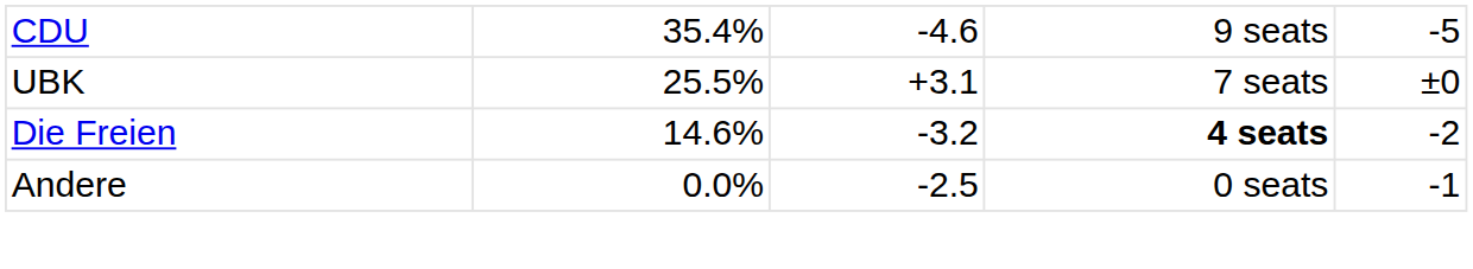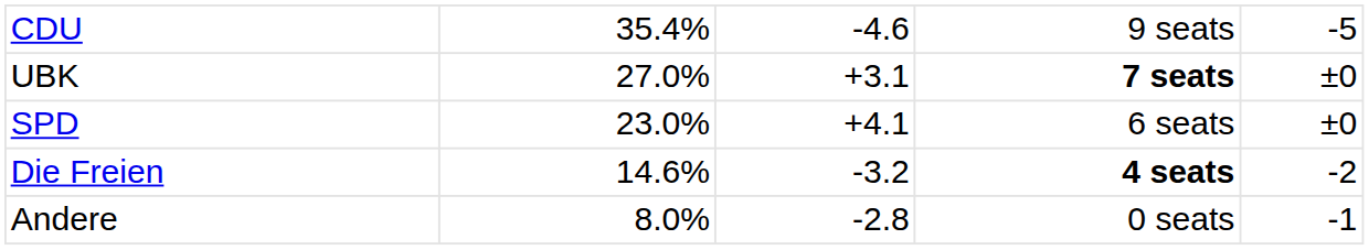 <table cellpadding="2" style="width:33%; background:#e3e3e3; border-spacing:1px; white-space:nowrap;">
 <tr style="text-align:right; background:#fff;">
 <td style="text-align:left;"><a href='#'>CDU</a></td>
 <td>35.4%</td>
 <td>-4.6</td>
 <td>9 seats</td>
 <td>-5</td>
 </tr>
 <tr style="text-align:right; background:#fff;">
 <td style="text-align:left;">UBK</td>
-<td>25.5%</td>
+<td>27.0%</td>
 <td>+3.1</td>
-<td>7 seats</td>
+<td><strong>7 seats</strong></td>
+<td>±0</td>
+</tr>
+<tr style="text-align:right; background:#fff;">
+<td style="text-align:left;"><a href='#'>SPD</a></td>
+<td>23.0%</td>
+<td>+4.1</td>
+<td>6 seats</td>
 <td>±0</td>
 </tr>
 <tr style="text-align:right; background:#fff;">
 <td style="text-align:left;"><a href='#'>Die Freien</a></td>
 <td>14.6%</td>
 <td>-3.2</td>
 <td><strong>4 seats</strong></td>
 <td>-2</td>
 </tr>
 <tr style="text-align:right; background:#fff;">
 <td style="text-align:left;">Andere</td>
-<td>0.0%</td>
-<td>-2.5</td>
+<td>8.0%</td>
+<td>-2.8</td>
 <td>0 seats</td>
 <td>-1</td>
 </tr>
 </table>
